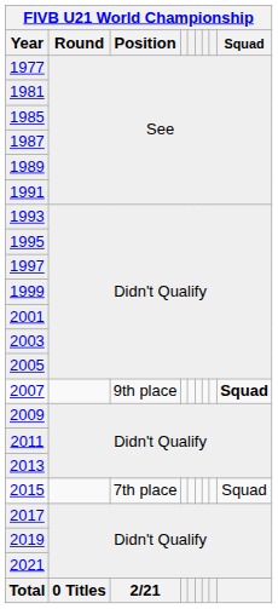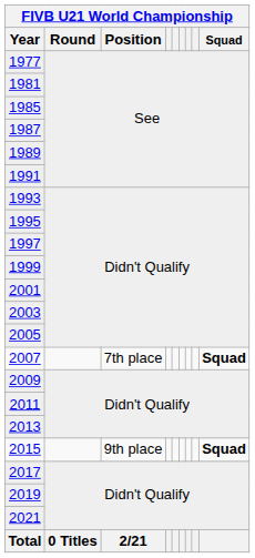 <table class="wikitable" style="text-align: center;">
 <tr>
 <th colspan=9><a href='#'>FIVB U21 World Championship</a></th>
 </tr>
 <tr>
 <th>Year</th>
 <th>Round</th>
 <th>Position</th>
 <th></th>
 <th></th>
 <th></th>
 <th></th>
 <th></th>
 <th><small>Squad</small></th>
 </tr>
 <tr bgcolor="efefef">
 <td> <a href='#'>1977</a></td>
 <td colspan=9 rowspan=6>See </td>
 </tr>
 <tr bgcolor="efefef">
 <td> <a href='#'>1981</a></td>
 </tr>
 <tr bgcolor="efefef">
 <td> <a href='#'>1985</a></td>
 </tr>
 <tr bgcolor="efefef">
 <td> <a href='#'>1987</a></td>
 </tr>
 <tr bgcolor="efefef">
 <td> <a href='#'>1989</a></td>
 </tr>
 <tr bgcolor="efefef">
 <td> <a href='#'>1991</a></td>
 </tr>
 <tr bgcolor="efefef">
 <td> <a href='#'>1993</a></td>
 <td colspan=9 rowspan=7>Didn't Qualify</td>
 </tr>
 <tr bgcolor="efefef">
 <td> <a href='#'>1995</a></td>
 </tr>
 <tr bgcolor="efefef">
 <td> <a href='#'>1997</a></td>
 </tr>
 <tr bgcolor="efefef">
 <td> <a href='#'>1999</a></td>
 </tr>
 <tr bgcolor="efefef">
 <td> <a href='#'>2001</a></td>
 </tr>
 <tr bgcolor="efefef">
 <td> <a href='#'>2003</a></td>
 </tr>
 <tr bgcolor="efefef">
 <td> <a href='#'>2005</a></td>
 </tr>
 <tr bgcolor=>
 <td> <a href='#'>2007</a></td>
 <td></td>
-<td>9th place</td>
+<td>7th place</td>
 <td></td>
 <td></td>
 <td></td>
 <td></td>
 <td></td>
 <td><strong>Squad</strong></td>
 </tr>
 <tr bgcolor="efefef">
 <td> <a href='#'>2009</a></td>
 <td colspan=9 rowspan=3>Didn't Qualify</td>
 </tr>
 <tr bgcolor="efefef">
 <td> <a href='#'>2011</a></td>
 </tr>
 <tr bgcolor="efefef">
 <td> <a href='#'>2013</a></td>
 </tr>
 <tr bgcolor=>
 <td> <a href='#'>2015</a></td>
 <td></td>
-<td>7th place</td>
+<td>9th place</td>
 <td></td>
 <td></td>
 <td></td>
 <td></td>
 <td></td>
-<td>Squad</td>
+<td><strong>Squad</strong></td>
 </tr>
 <tr bgcolor="efefef">
 <td> <a href='#'>2017</a></td>
 <td colspan=9 rowspan=3>Didn't Qualify</td>
 </tr>
 <tr bgcolor="efefef">
 <td> <a href='#'>2019</a></td>
 </tr>
 <tr bgcolor="efefef">
 <td>  <a href='#'>2021</a></td>
 </tr>
 <tr>
 <th>Total</th>
 <th>0 Titles</th>
 <th>2/21</th>
 <th></th>
 <th></th>
 <th></th>
 <th></th>
 <th></th>
 <th></th>
 </tr>
 </table>
